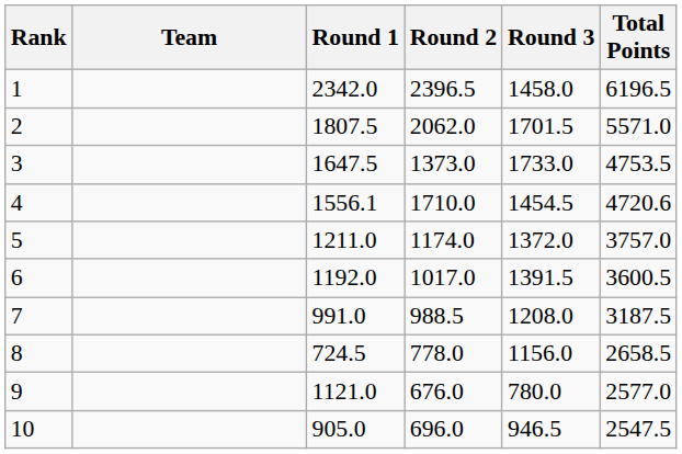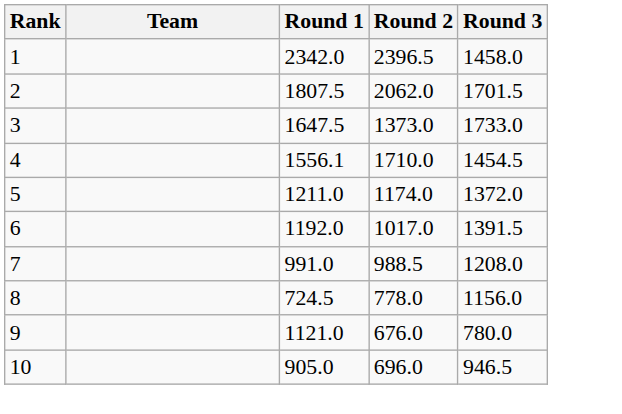 <table class="wikitable sortable">
 <tr>
 <th width=20>Rank</th>
 <th width=150>Team</th>
 <th width=40>Round 1</th>
 <th width=40>Round 2</th>
 <th width=40>Round 3</th>
-<th width=40>Total Points</th>
 </tr>
 <tr>
 <td>1</td>
 <td></td>
 <td>2342.0</td>
 <td>2396.5</td>
 <td>1458.0</td>
-<td>6196.5</td>
 </tr>
 <tr>
 <td>2</td>
 <td></td>
 <td>1807.5</td>
 <td>2062.0</td>
 <td>1701.5</td>
-<td>5571.0</td>
 </tr>
 <tr>
 <td>3</td>
 <td></td>
 <td>1647.5</td>
 <td>1373.0</td>
 <td>1733.0</td>
-<td>4753.5</td>
 </tr>
 <tr>
 <td>4</td>
 <td></td>
 <td>1556.1</td>
 <td>1710.0</td>
 <td>1454.5</td>
-<td>4720.6</td>
 </tr>
 <tr>
 <td>5</td>
 <td></td>
 <td>1211.0</td>
 <td>1174.0</td>
 <td>1372.0</td>
-<td>3757.0</td>
 </tr>
 <tr>
 <td>6</td>
 <td></td>
 <td>1192.0</td>
 <td>1017.0</td>
 <td>1391.5</td>
-<td>3600.5</td>
 </tr>
 <tr>
 <td>7</td>
 <td></td>
 <td>991.0</td>
 <td>988.5</td>
 <td>1208.0</td>
-<td>3187.5</td>
 </tr>
 <tr>
 <td>8</td>
 <td></td>
 <td>724.5</td>
 <td>778.0</td>
 <td>1156.0</td>
-<td>2658.5</td>
 </tr>
 <tr>
 <td>9</td>
 <td></td>
 <td>1121.0</td>
 <td>676.0</td>
 <td>780.0</td>
-<td>2577.0</td>
 </tr>
 <tr>
 <td>10</td>
 <td></td>
 <td>905.0</td>
 <td>696.0</td>
 <td>946.5</td>
-<td>2547.5</td>
 </tr>
 </table>
